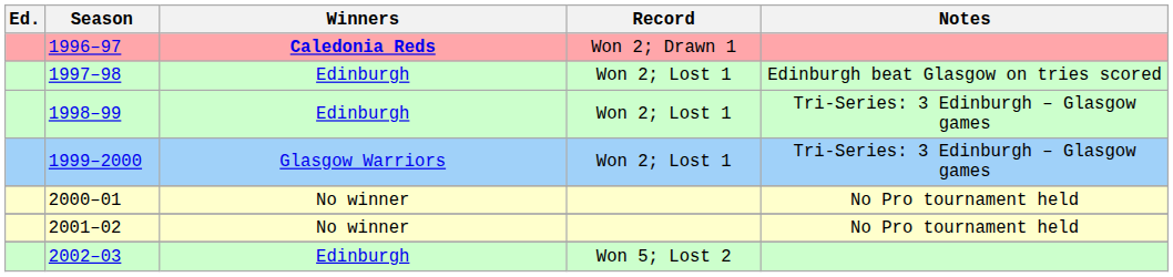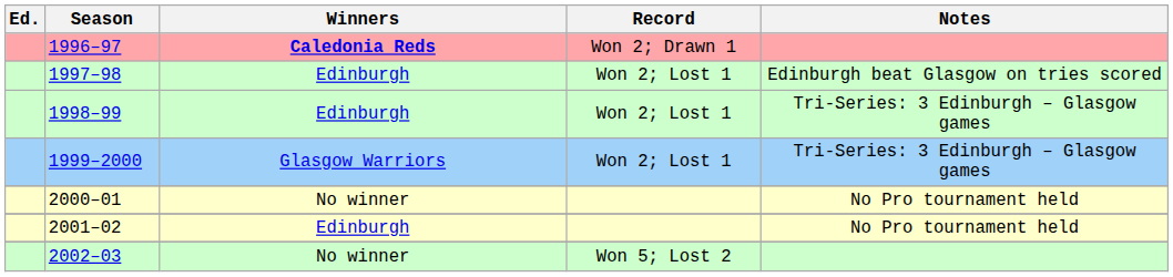 <table class="wikitable" style="text-align: center;">
 <tr>
 <th width=>Ed.</th>
 <th width="80">Season</th>
 <th width="300">Winners</th>
 <th width="140">Record</th>
 <th width="300">Notes</th>
 </tr>
 <tr bgcolor="#ffa6aa">
 <td></td>
 <td align="left"><a href='#'>1996–97</a></td>
 <td><strong><a href='#'>Caledonia Reds</a></strong></td>
 <td>Won 2; Drawn 1</td>
 <td></td>
 </tr>
 <tr bgcolor="#ccffcc">
 <td></td>
 <td align="left"><a href='#'>1997–98</a></td>
 <td><a href='#'>Edinburgh</a></td>
 <td>Won 2; Lost 1</td>
 <td>Edinburgh beat Glasgow on tries scored</td>
 </tr>
 <tr bgcolor="#ccffcc">
 <td></td>
 <td align="left"><a href='#'>1998–99</a></td>
 <td><a href='#'>Edinburgh</a></td>
 <td>Won 2; Lost 1</td>
 <td>Tri-Series: 3 Edinburgh – Glasgow games</td>
 </tr>
 <tr bgcolor="#A0D1F9">
 <td></td>
 <td align="left"><a href='#'>1999–2000</a></td>
 <td><a href='#'>Glasgow Warriors</a></td>
 <td>Won 2; Lost 1</td>
 <td>Tri-Series: 3 Edinburgh – Glasgow games</td>
 </tr>
 <tr>
 </tr>
 <tr bgcolor="#ffffcc">
 <td></td>
 <td align="left">2000–01</td>
 <td>No winner</td>
 <td></td>
 <td>No Pro tournament held</td>
 </tr>
 <tr>
 </tr>
 <tr bgcolor="#ffffcc">
 <td></td>
 <td align="left">2001–02</td>
-<td>No winner</td>
+<td><a href='#'>Edinburgh</a></td>
 <td></td>
 <td>No Pro tournament held</td>
 </tr>
 <tr>
 </tr>
 <tr bgcolor="#ccffcc">
 <td></td>
 <td align="left"><a href='#'>2002–03</a></td>
-<td><a href='#'>Edinburgh</a></td>
+<td>No winner</td>
 <td>Won 5; Lost 2</td>
 <td></td>
 </tr>
 </table>
